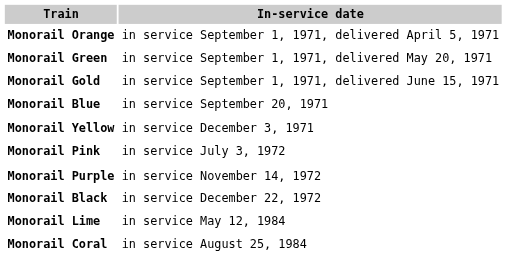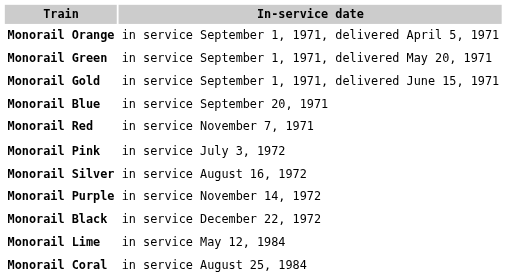 <table style="width:double;" cellpadding="3">
 <tr style="background:#ccc;">
 <th>Train</th>
 <th>In-service date</th>
 </tr>
 <tr>
 <td><strong>Monorail Orange</strong></td>
 <td>in service September 1, 1971, delivered April 5, 1971</td>
 </tr>
 <tr>
 </tr>
 <tr>
 <td><strong>Monorail Green</strong></td>
 <td>in service September 1, 1971, delivered May 20, 1971</td>
 </tr>
 <tr>
 </tr>
 <tr>
 <td><strong>Monorail Gold</strong></td>
 <td>in service September 1, 1971, delivered June 15, 1971</td>
 </tr>
 <tr>
 </tr>
 <tr>
 <td><strong>Monorail Blue</strong></td>
 <td>in service September 20, 1971</td>
 </tr>
 <tr>
 </tr>
 <tr>
+<td><strong>Monorail Red</strong></td>
+<td>in service November 7, 1971</td>
 </tr>
 <tr>
-<td><strong>Monorail Yellow</strong></td>
-<td>in service December 3, 1971</td>
 </tr>
 <tr>
 </tr>
 <tr>
 <td><strong>Monorail Pink</strong></td>
 <td>in service July 3, 1972</td>
 </tr>
 <tr>
+</tr>
+<tr>
+<td><strong>Monorail Silver</strong></td>
+<td>in service August 16, 1972</td>
 </tr>
 <tr>
 </tr>
 <tr>
 <td><strong>Monorail Purple</strong></td>
 <td>in service November 14, 1972</td>
 </tr>
 <tr>
 </tr>
 <tr>
 <td><strong>Monorail Black</strong></td>
 <td>in service December 22, 1972</td>
 </tr>
 <tr>
 </tr>
 <tr>
 <td><strong>Monorail Lime</strong></td>
 <td>in service May 12, 1984</td>
 </tr>
 <tr>
 </tr>
 <tr>
 <td><strong>Monorail Coral</strong></td>
 <td>in service August 25, 1984</td>
 </tr>
 <tr>
 </tr>
 <tr>
 </tr>
 </table>
